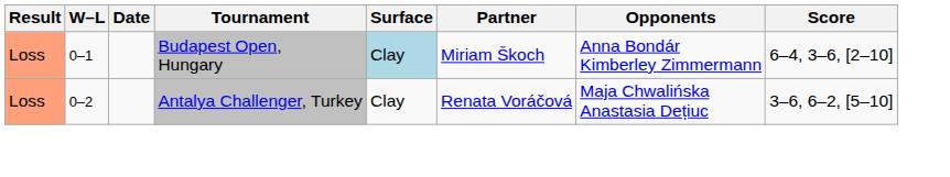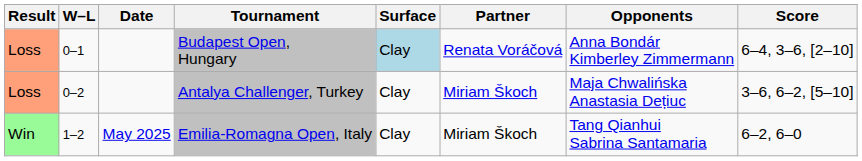 <table class="sortable wikitable">
 <tr>
 <th>Result</th>
 <th class=unsortable>W–L</th>
 <th>Date</th>
 <th>Tournament</th>
 <th>Surface</th>
 <th>Partner</th>
 <th>Opponents</th>
 <th class=unsortable>Score</th>
 </tr>
 <tr>
 <td style=background:#ffa07a>Loss</td>
 <td><small>0–1</small></td>
 <td><a href='#'></a></td>
 <td style=background:silver><a href='#'>Budapest Open</a>,<br>Hungary</td>
 <td style="background: lightblue;">Clay</td>
-<td> <a href='#'>Miriam Škoch</a></td>
+<td> <a href='#'>Renata Voráčová</a></td>
 <td> <a href='#'>Anna Bondár</a><br> <a href='#'>Kimberley Zimmermann</a></td>
 <td>6–4, 3–6, [2–10]</td>
 </tr>
 <tr>
 <td style=background:#ffa07a>Loss</td>
 <td><small>0–2</small></td>
 <td><a href='#'></a></td>
 <td style=background:silver><a href='#'>Antalya Challenger</a>, Turkey</td>
 <td>Clay</td>
-<td> <a href='#'>Renata Voráčová</a></td>
+<td> <a href='#'>Miriam Škoch</a></td>
 <td> <a href='#'>Maja Chwalińska</a><br> <a href='#'>Anastasia Dețiuc</a></td>
 <td>3–6, 6–2, [5–10]</td>
 </tr>
+<tr>
+<td style="background:#98fb98;">Win</td>
+<td><small>1–2</small></td>
+<td><a href='#'>May 2025</a></td>
+<td style=background:silver><a href='#'>Emilia-Romagna Open</a>, Italy</td>
+<td>Clay</td>
+<td> Miriam Škoch</td>
+<td> <a href='#'>Tang Qianhui</a> <br>  <a href='#'>Sabrina Santamaria</a></td>
+<td>6–2, 6–0</td>
+</tr>
 </table>
